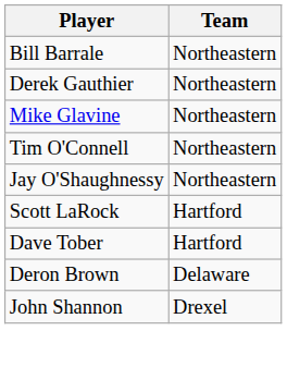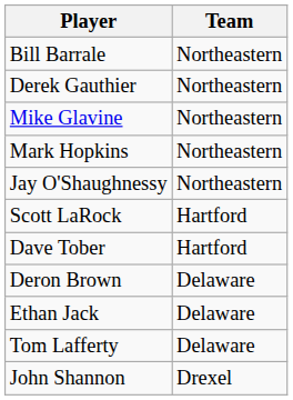 <table class=wikitable>
 <tr>
 <th>Player</th>
 <th>Team</th>
 </tr>
 <tr>
 <td>Bill Barrale</td>
 <td>Northeastern</td>
 </tr>
 <tr>
 <td>Derek Gauthier</td>
 <td>Northeastern</td>
 </tr>
 <tr>
 <td><a href='#'>Mike Glavine</a></td>
 <td>Northeastern</td>
 </tr>
 <tr>
-<td>Tim O'Connell</td>
+<td>Mark Hopkins</td>
 <td>Northeastern</td>
 </tr>
 <tr>
 <td>Jay O'Shaughnessy</td>
 <td>Northeastern</td>
 </tr>
 <tr>
 <td>Scott LaRock</td>
 <td>Hartford</td>
 </tr>
 <tr>
 <td>Dave Tober</td>
 <td>Hartford</td>
 </tr>
 <tr>
 <td>Deron Brown</td>
 <td>Delaware</td>
 </tr>
 <tr>
+<td>Ethan Jack</td>
+<td>Delaware</td>
+</tr>
+<tr>
+<td>Tom Lafferty</td>
+<td>Delaware</td>
+</tr>
+<tr>
 <td>John Shannon</td>
 <td>Drexel</td>
 </tr>
 </table>
